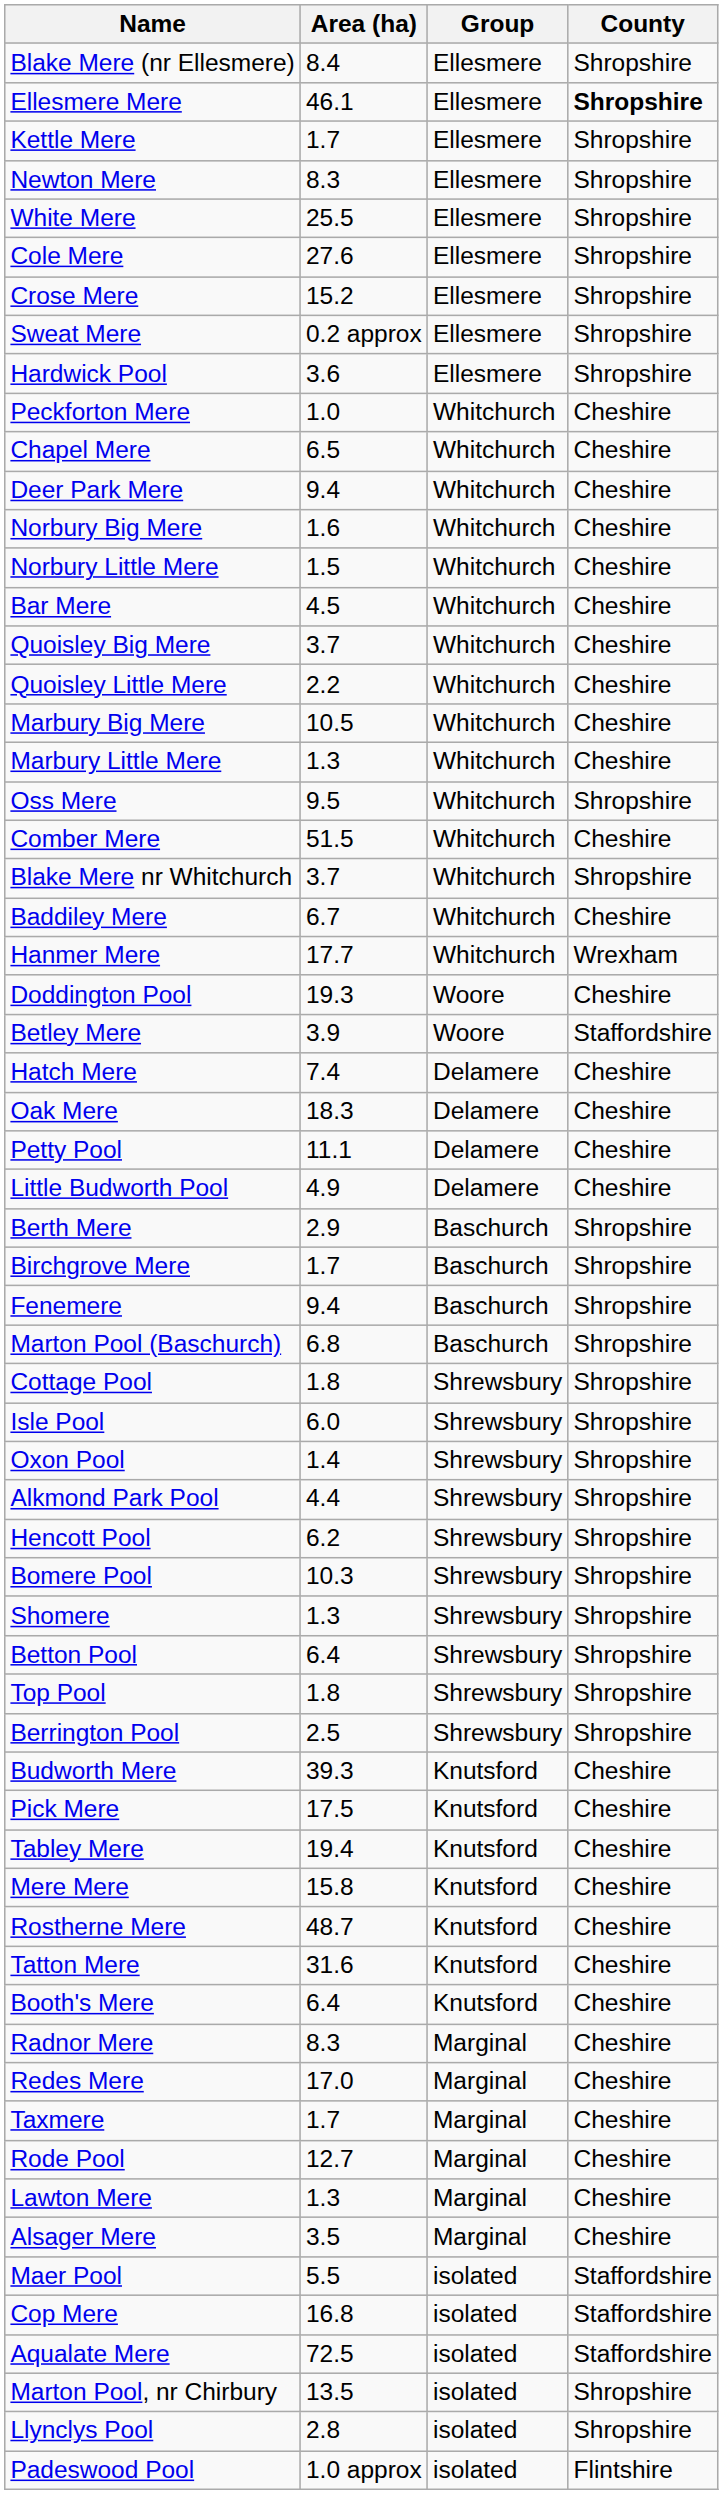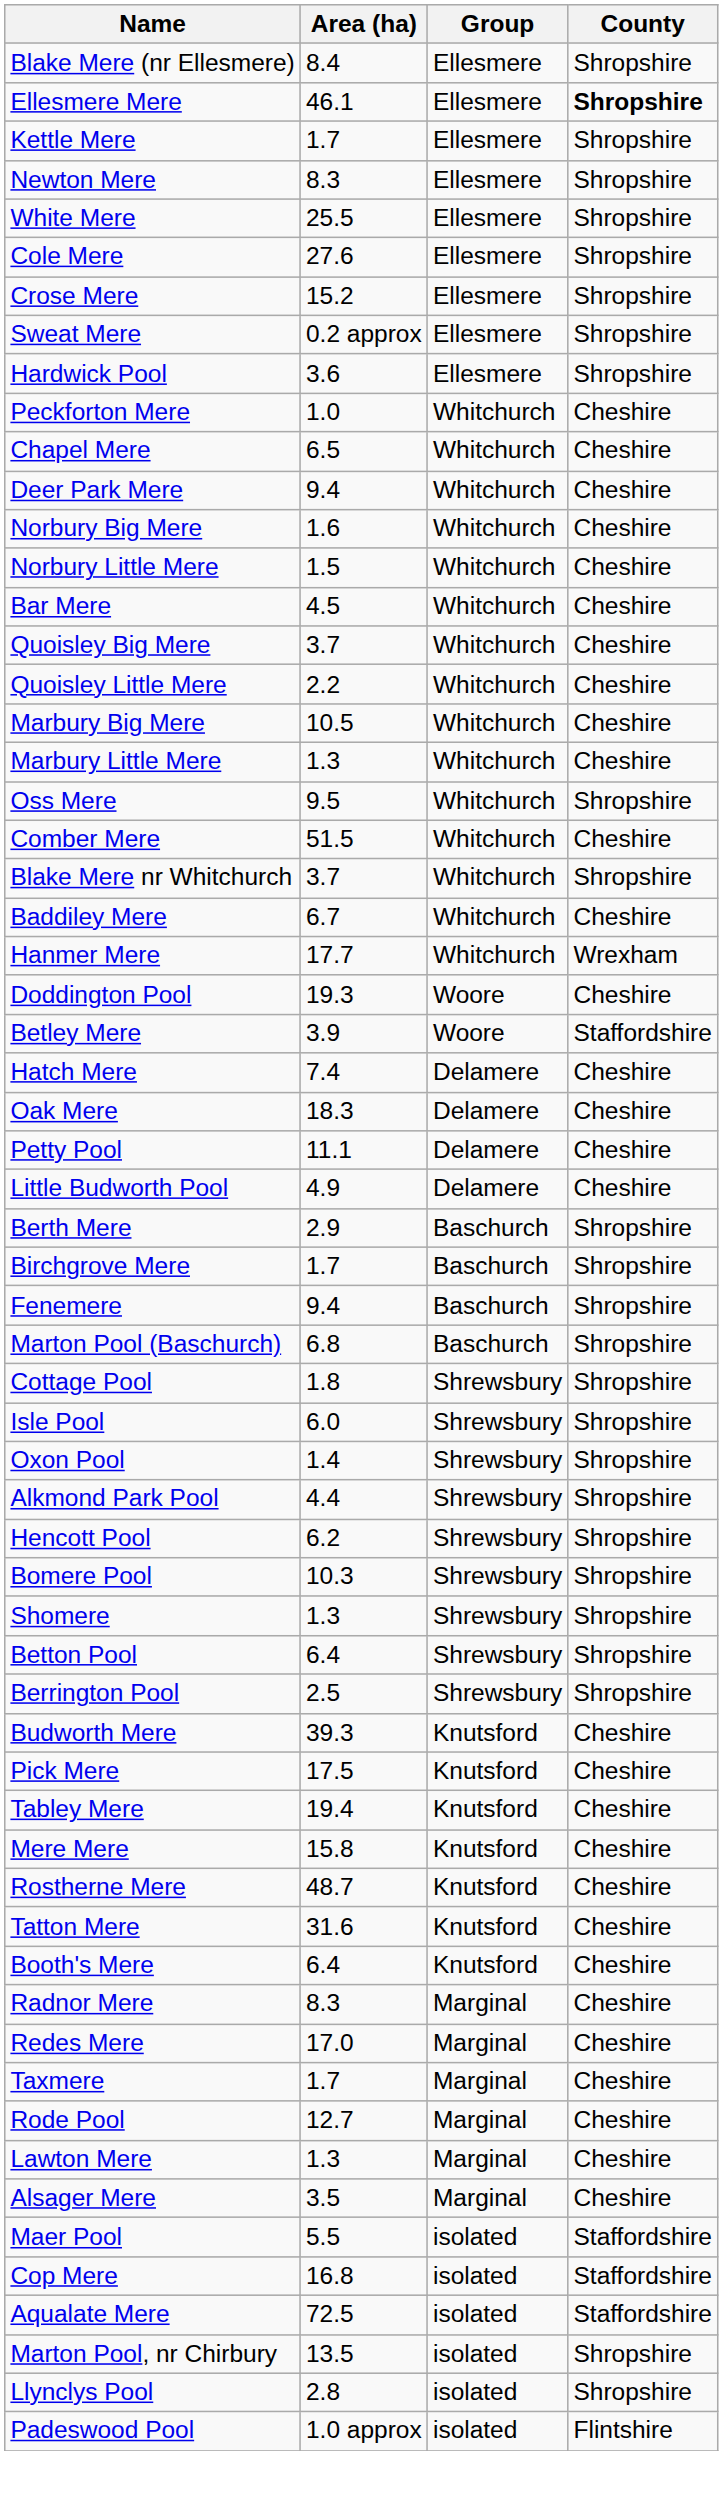 <table class="wikitable sortable">
 <tr>
 <th>Name</th>
 <th>Area (ha)</th>
 <th>Group</th>
 <th>County</th>
 </tr>
 <tr>
 <td><a href='#'>Blake Mere</a> (nr Ellesmere)</td>
 <td>8.4</td>
 <td>Ellesmere</td>
 <td>Shropshire</td>
 </tr>
 <tr>
 <td><a href='#'>Ellesmere Mere</a></td>
 <td>46.1</td>
 <td>Ellesmere</td>
 <td><strong>Shropshire</strong></td>
 </tr>
 <tr>
 <td><a href='#'>Kettle Mere</a></td>
 <td>1.7</td>
 <td>Ellesmere</td>
 <td>Shropshire</td>
 </tr>
 <tr>
 <td><a href='#'>Newton Mere</a></td>
 <td>8.3</td>
 <td>Ellesmere</td>
 <td>Shropshire</td>
 </tr>
 <tr>
 <td><a href='#'>White Mere</a></td>
 <td>25.5</td>
 <td>Ellesmere</td>
 <td>Shropshire</td>
 </tr>
 <tr>
 <td><a href='#'>Cole Mere</a></td>
 <td>27.6</td>
 <td>Ellesmere</td>
 <td>Shropshire</td>
 </tr>
 <tr>
 <td><a href='#'>Crose Mere</a></td>
 <td>15.2</td>
 <td>Ellesmere</td>
 <td>Shropshire</td>
 </tr>
 <tr>
 <td><a href='#'>Sweat Mere</a></td>
 <td>0.2 approx</td>
 <td>Ellesmere</td>
 <td>Shropshire</td>
 </tr>
 <tr>
 <td><a href='#'>Hardwick Pool</a></td>
 <td>3.6</td>
 <td>Ellesmere</td>
 <td>Shropshire</td>
 </tr>
 <tr>
 <td><a href='#'>Peckforton Mere</a></td>
 <td>1.0</td>
 <td>Whitchurch</td>
 <td>Cheshire</td>
 </tr>
 <tr>
 <td><a href='#'>Chapel Mere</a></td>
 <td>6.5</td>
 <td>Whitchurch</td>
 <td>Cheshire</td>
 </tr>
 <tr>
 <td><a href='#'>Deer Park Mere</a></td>
 <td>9.4</td>
 <td>Whitchurch</td>
 <td>Cheshire</td>
 </tr>
 <tr>
 <td><a href='#'>Norbury Big Mere</a></td>
 <td>1.6</td>
 <td>Whitchurch</td>
 <td>Cheshire</td>
 </tr>
 <tr>
 <td><a href='#'>Norbury Little Mere</a></td>
 <td>1.5</td>
 <td>Whitchurch</td>
 <td>Cheshire</td>
 </tr>
 <tr>
 <td><a href='#'>Bar Mere</a></td>
 <td>4.5</td>
 <td>Whitchurch</td>
 <td>Cheshire</td>
 </tr>
 <tr>
 <td><a href='#'>Quoisley Big Mere</a></td>
 <td>3.7</td>
 <td>Whitchurch</td>
 <td>Cheshire</td>
 </tr>
 <tr>
 <td><a href='#'>Quoisley Little Mere</a></td>
 <td>2.2</td>
 <td>Whitchurch</td>
 <td>Cheshire</td>
 </tr>
 <tr>
 <td><a href='#'>Marbury Big Mere</a></td>
 <td>10.5</td>
 <td>Whitchurch</td>
 <td>Cheshire</td>
 </tr>
 <tr>
 <td><a href='#'>Marbury Little Mere</a></td>
 <td>1.3</td>
 <td>Whitchurch</td>
 <td>Cheshire</td>
 </tr>
 <tr>
 <td><a href='#'>Oss Mere</a></td>
 <td>9.5</td>
 <td>Whitchurch</td>
 <td>Shropshire</td>
 </tr>
 <tr>
 <td><a href='#'>Comber Mere</a></td>
 <td>51.5</td>
 <td>Whitchurch</td>
 <td>Cheshire</td>
 </tr>
 <tr>
 <td><a href='#'>Blake Mere</a> nr Whitchurch</td>
 <td>3.7</td>
 <td>Whitchurch</td>
 <td>Shropshire</td>
 </tr>
 <tr>
 <td><a href='#'>Baddiley Mere</a></td>
 <td>6.7</td>
 <td>Whitchurch</td>
 <td>Cheshire</td>
 </tr>
 <tr>
 <td><a href='#'>Hanmer Mere</a></td>
 <td>17.7</td>
 <td>Whitchurch</td>
 <td>Wrexham</td>
 </tr>
 <tr>
 <td><a href='#'>Doddington Pool</a></td>
 <td>19.3</td>
 <td>Woore</td>
 <td>Cheshire</td>
 </tr>
 <tr>
 <td><a href='#'>Betley Mere</a></td>
 <td>3.9</td>
 <td>Woore</td>
 <td>Staffordshire</td>
 </tr>
 <tr>
 <td><a href='#'>Hatch Mere</a></td>
 <td>7.4</td>
 <td>Delamere</td>
 <td>Cheshire</td>
 </tr>
 <tr>
 <td><a href='#'>Oak Mere</a></td>
 <td>18.3</td>
 <td>Delamere</td>
 <td>Cheshire</td>
 </tr>
 <tr>
 <td><a href='#'>Petty Pool</a></td>
 <td>11.1</td>
 <td>Delamere</td>
 <td>Cheshire</td>
 </tr>
 <tr>
 <td><a href='#'>Little Budworth Pool</a></td>
 <td>4.9</td>
 <td>Delamere</td>
 <td>Cheshire</td>
 </tr>
 <tr>
 <td><a href='#'>Berth Mere</a></td>
 <td>2.9</td>
 <td>Baschurch</td>
 <td>Shropshire</td>
 </tr>
 <tr>
 <td><a href='#'>Birchgrove Mere</a></td>
 <td>1.7</td>
 <td>Baschurch</td>
 <td>Shropshire</td>
 </tr>
 <tr>
 <td><a href='#'>Fenemere</a></td>
 <td>9.4</td>
 <td>Baschurch</td>
 <td>Shropshire</td>
 </tr>
 <tr>
 <td><a href='#'>Marton Pool (Baschurch)</a></td>
 <td>6.8</td>
 <td>Baschurch</td>
 <td>Shropshire</td>
 </tr>
 <tr>
 <td><a href='#'>Cottage Pool</a></td>
 <td>1.8</td>
 <td>Shrewsbury</td>
 <td>Shropshire</td>
 </tr>
 <tr>
 <td><a href='#'>Isle Pool</a></td>
 <td>6.0</td>
 <td>Shrewsbury</td>
 <td>Shropshire</td>
 </tr>
 <tr>
 <td><a href='#'>Oxon Pool</a></td>
 <td>1.4</td>
 <td>Shrewsbury</td>
 <td>Shropshire</td>
 </tr>
 <tr>
 <td><a href='#'>Alkmond Park Pool</a></td>
 <td>4.4</td>
 <td>Shrewsbury</td>
 <td>Shropshire</td>
 </tr>
 <tr>
 <td><a href='#'>Hencott Pool</a></td>
 <td>6.2</td>
 <td>Shrewsbury</td>
 <td>Shropshire</td>
 </tr>
 <tr>
 <td><a href='#'>Bomere Pool</a></td>
 <td>10.3</td>
 <td>Shrewsbury</td>
 <td>Shropshire</td>
 </tr>
 <tr>
 <td><a href='#'>Shomere</a></td>
 <td>1.3</td>
 <td>Shrewsbury</td>
 <td>Shropshire</td>
 </tr>
 <tr>
 <td><a href='#'>Betton Pool</a></td>
 <td>6.4</td>
 <td>Shrewsbury</td>
 <td>Shropshire</td>
 </tr>
 <tr>
-<td><a href='#'>Top Pool</a></td>
-<td>1.8</td>
-<td>Shrewsbury</td>
-<td>Shropshire</td>
-</tr>
-<tr>
 <td><a href='#'>Berrington Pool</a></td>
 <td>2.5</td>
 <td>Shrewsbury</td>
 <td>Shropshire</td>
 </tr>
 <tr>
 <td><a href='#'>Budworth Mere</a></td>
 <td>39.3</td>
 <td>Knutsford</td>
 <td>Cheshire</td>
 </tr>
 <tr>
 <td><a href='#'>Pick Mere</a></td>
 <td>17.5</td>
 <td>Knutsford</td>
 <td>Cheshire</td>
 </tr>
 <tr>
 <td><a href='#'>Tabley Mere</a></td>
 <td>19.4</td>
 <td>Knutsford</td>
 <td>Cheshire</td>
 </tr>
 <tr>
 <td><a href='#'>Mere Mere</a></td>
 <td>15.8</td>
 <td>Knutsford</td>
 <td>Cheshire</td>
 </tr>
 <tr>
 <td><a href='#'>Rostherne Mere</a></td>
 <td>48.7</td>
 <td>Knutsford</td>
 <td>Cheshire</td>
 </tr>
 <tr>
 <td><a href='#'>Tatton Mere</a></td>
 <td>31.6</td>
 <td>Knutsford</td>
 <td>Cheshire</td>
 </tr>
 <tr>
 <td><a href='#'>Booth's Mere</a></td>
 <td>6.4</td>
 <td>Knutsford</td>
 <td>Cheshire</td>
 </tr>
 <tr>
 <td><a href='#'>Radnor Mere</a></td>
 <td>8.3</td>
 <td>Marginal</td>
 <td>Cheshire</td>
 </tr>
 <tr>
 <td><a href='#'>Redes Mere</a></td>
 <td>17.0</td>
 <td>Marginal</td>
 <td>Cheshire</td>
 </tr>
 <tr>
 <td><a href='#'>Taxmere</a></td>
 <td>1.7</td>
 <td>Marginal</td>
 <td>Cheshire</td>
 </tr>
 <tr>
 <td><a href='#'>Rode Pool</a></td>
 <td>12.7</td>
 <td>Marginal</td>
 <td>Cheshire</td>
 </tr>
 <tr>
 <td><a href='#'>Lawton Mere</a></td>
 <td>1.3</td>
 <td>Marginal</td>
 <td>Cheshire</td>
 </tr>
 <tr>
 <td><a href='#'>Alsager Mere</a></td>
 <td>3.5</td>
 <td>Marginal</td>
 <td>Cheshire</td>
 </tr>
 <tr>
 <td><a href='#'>Maer Pool</a></td>
 <td>5.5</td>
 <td>isolated</td>
 <td>Staffordshire</td>
 </tr>
 <tr>
 <td><a href='#'>Cop Mere</a></td>
 <td>16.8</td>
 <td>isolated</td>
 <td>Staffordshire</td>
 </tr>
 <tr>
 <td><a href='#'>Aqualate Mere</a></td>
 <td>72.5</td>
 <td>isolated</td>
 <td>Staffordshire</td>
 </tr>
 <tr>
 <td><a href='#'>Marton Pool</a>, nr Chirbury</td>
 <td>13.5</td>
 <td>isolated</td>
 <td>Shropshire</td>
 </tr>
 <tr>
 <td><a href='#'>Llynclys Pool</a></td>
 <td>2.8</td>
 <td>isolated</td>
 <td>Shropshire</td>
 </tr>
 <tr>
 <td><a href='#'>Padeswood Pool</a></td>
 <td>1.0 approx</td>
 <td>isolated</td>
 <td>Flintshire</td>
 </tr>
 <tr>
 </tr>
 </table>
